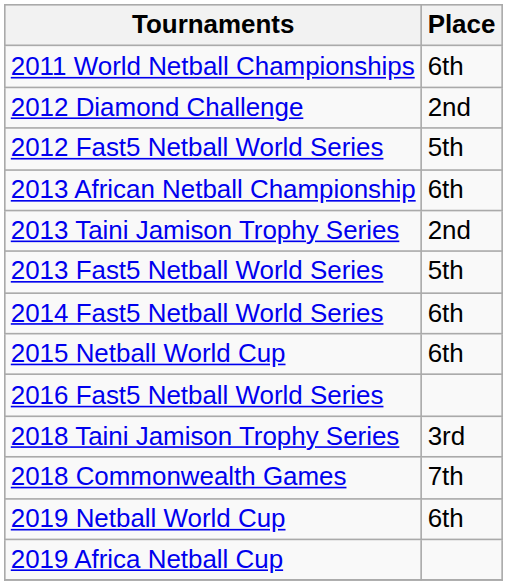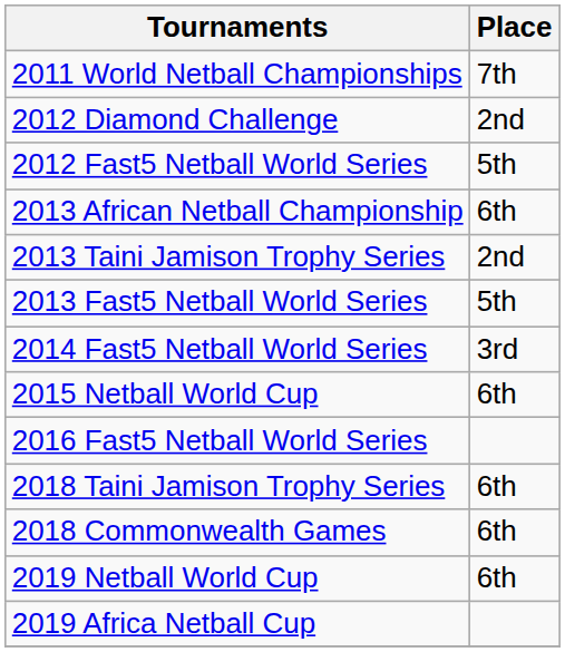 <table class="wikitable collapsible">
 <tr>
 <th>Tournaments</th>
 <th>Place</th>
 </tr>
 <tr>
 <td><a href='#'>2011 World Netball Championships</a></td>
-<td>6th</td>
+<td>7th</td>
 </tr>
 <tr>
 <td><a href='#'>2012 Diamond Challenge</a></td>
 <td>2nd</td>
 </tr>
 <tr>
 <td><a href='#'>2012 Fast5 Netball World Series</a></td>
 <td>5th</td>
 </tr>
 <tr>
 <td><a href='#'>2013 African Netball Championship</a></td>
 <td>6th</td>
 </tr>
 <tr>
 <td><a href='#'>2013 Taini Jamison Trophy Series</a></td>
 <td>2nd</td>
 </tr>
 <tr>
 <td><a href='#'>2013 Fast5 Netball World Series</a></td>
 <td>5th</td>
 </tr>
 <tr>
 <td><a href='#'>2014 Fast5 Netball World Series</a></td>
-<td>6th</td>
+<td>3rd</td>
 </tr>
 <tr>
 <td><a href='#'>2015 Netball World Cup</a></td>
 <td>6th</td>
 </tr>
 <tr>
 <td><a href='#'>2016 Fast5 Netball World Series</a></td>
 <td></td>
 </tr>
 <tr>
 <td><a href='#'>2018 Taini Jamison Trophy Series</a></td>
-<td>3rd</td>
+<td>6th</td>
 </tr>
 <tr>
 <td><a href='#'>2018 Commonwealth Games</a></td>
-<td>7th</td>
+<td>6th</td>
 </tr>
 <tr>
 <td><a href='#'>2019 Netball World Cup</a></td>
 <td>6th</td>
 </tr>
 <tr>
 <td><a href='#'>2019 Africa Netball Cup</a></td>
 <td></td>
 </tr>
 <tr>
 </tr>
 </table>
